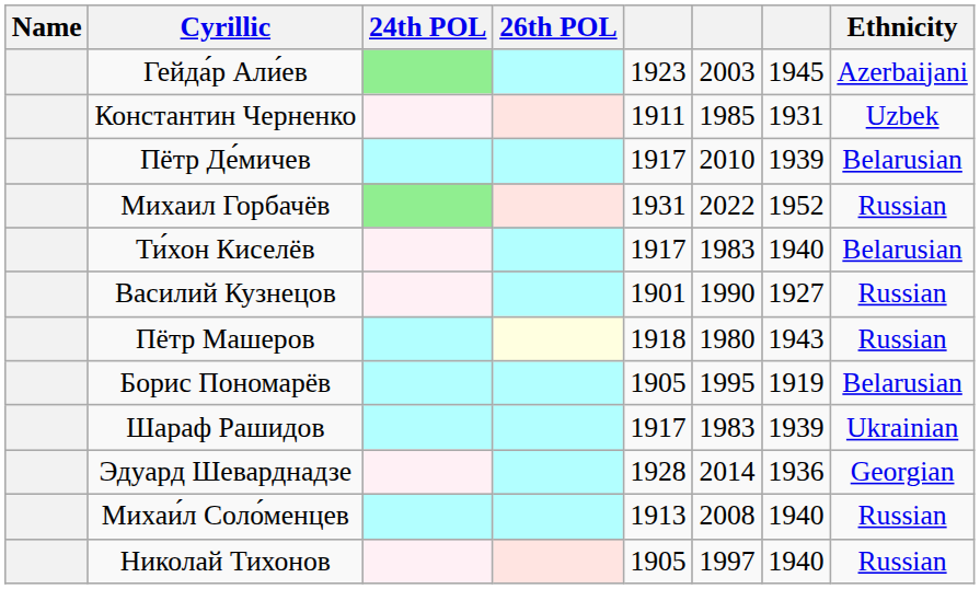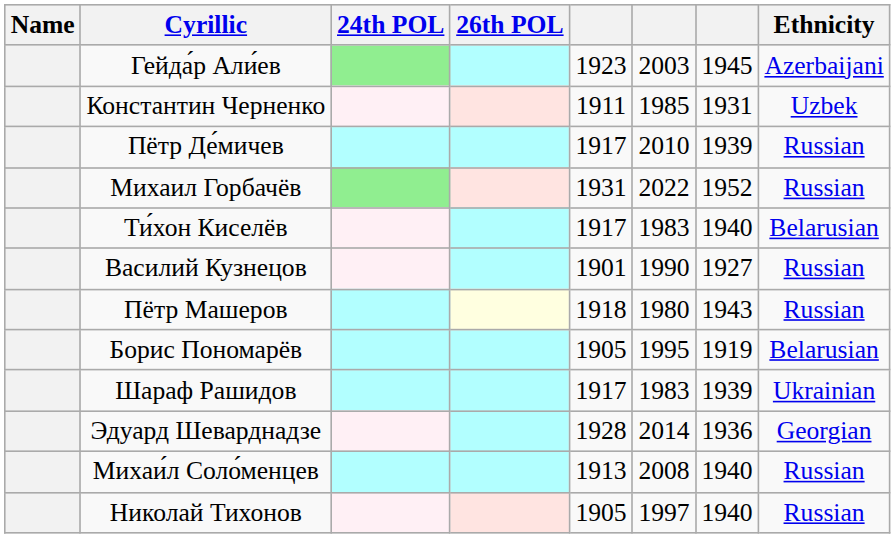 <table class="wikitable sortable" style=text-align:center>
 <tr>
 <th scope="col">Name</th>
 <th scope="col" class="unsortable"><a href='#'>Cyrillic</a></th>
 <th scope="col"><a href='#'>24th POL</a></th>
 <th scope="col"><a href='#'>26th POL</a></th>
 <th scope="col"></th>
 <th scope="col"></th>
 <th scope="col"></th>
 <th scope="col">Ethnicity</th>
 </tr>
 <tr>
 <th align="center" scope="row" style="font-weight:normal;"></th>
 <td>Гейда́р Али́ев</td>
 <td bgcolor = LightGreen></td>
 <td bgcolor = #B2FFFF></td>
 <td>1923</td>
 <td>2003</td>
 <td>1945</td>
 <td><a href='#'>Azerbaijani</a></td>
 </tr>
 <tr>
 <th align="center" scope="row" style="font-weight:normal;"></th>
 <td>Константин Черненко</td>
 <td bgcolor = LavenderBlush></td>
 <td bgcolor = MistyRose></td>
 <td>1911</td>
 <td>1985</td>
 <td>1931</td>
 <td><a href='#'>Uzbek</a></td>
 </tr>
 <tr>
 <th align="center" scope="row" style="font-weight:normal;"></th>
 <td>Пётр Де́мичев</td>
 <td bgcolor = #B2FFFF></td>
 <td bgcolor = #B2FFFF></td>
 <td>1917</td>
 <td>2010</td>
 <td>1939</td>
-<td><a href='#'>Belarusian</a></td>
+<td><a href='#'>Russian</a></td>
 </tr>
 <tr>
 <th align="center" scope="row" style="font-weight:normal;"></th>
 <td>Михаил Горбачёв</td>
 <td bgcolor = LightGreen></td>
 <td bgcolor = MistyRose></td>
 <td>1931</td>
 <td>2022</td>
 <td>1952</td>
 <td><a href='#'>Russian</a></td>
 </tr>
 <tr>
 <th align="center" scope="row" style="font-weight:normal;"></th>
 <td>Ти́хон Киселёв</td>
 <td bgcolor = LavenderBlush></td>
 <td bgcolor = #B2FFFF></td>
 <td>1917</td>
 <td>1983</td>
 <td>1940</td>
 <td><a href='#'>Belarusian</a></td>
 </tr>
 <tr>
 <th align="center" scope="row" style="font-weight:normal;"></th>
 <td>Василий Кузнецов</td>
 <td bgcolor = LavenderBlush></td>
 <td bgcolor = #B2FFFF></td>
 <td>1901</td>
 <td>1990</td>
 <td>1927</td>
 <td><a href='#'>Russian</a></td>
 </tr>
 <tr>
 <th align="center" scope="row" style="font-weight:normal;"></th>
 <td>Пётр Машеров</td>
 <td bgcolor = #B2FFFF></td>
 <td bgcolor = LightYellow></td>
 <td>1918</td>
 <td>1980</td>
 <td>1943</td>
 <td><a href='#'>Russian</a></td>
 </tr>
 <tr>
 <th align="center" scope="row" style="font-weight:normal;"></th>
 <td>Борис Пономарёв</td>
 <td bgcolor = #B2FFFF></td>
 <td bgcolor = #B2FFFF></td>
 <td>1905</td>
 <td>1995</td>
 <td>1919</td>
 <td><a href='#'>Belarusian</a></td>
 </tr>
 <tr>
 <th align="center" scope="row" style="font-weight:normal;"></th>
 <td>Шараф Рашидов</td>
 <td bgcolor = #B2FFFF></td>
 <td bgcolor = #B2FFFF></td>
 <td>1917</td>
 <td>1983</td>
 <td>1939</td>
 <td><a href='#'>Ukrainian</a></td>
 </tr>
 <tr>
 <th align="center" scope="row" style="font-weight:normal;"></th>
 <td>Эдуард Шеварднадзе</td>
 <td bgcolor = LavenderBlush></td>
 <td bgcolor = #B2FFFF></td>
 <td>1928</td>
 <td>2014</td>
 <td>1936</td>
 <td><a href='#'>Georgian</a></td>
 </tr>
 <tr>
 <th align="center" scope="row" style="font-weight:normal;"></th>
 <td>Михаи́л Соло́менцев</td>
 <td bgcolor = #B2FFFF></td>
 <td bgcolor = #B2FFFF></td>
 <td>1913</td>
 <td>2008</td>
 <td>1940</td>
 <td><a href='#'>Russian</a></td>
 </tr>
 <tr>
 <th align="center" scope="row" style="font-weight:normal;"></th>
 <td>Николай Тихонов</td>
 <td bgcolor = LavenderBlush></td>
 <td bgcolor = MistyRose></td>
 <td>1905</td>
 <td>1997</td>
 <td>1940</td>
 <td><a href='#'>Russian</a></td>
 </tr>
 </table>
